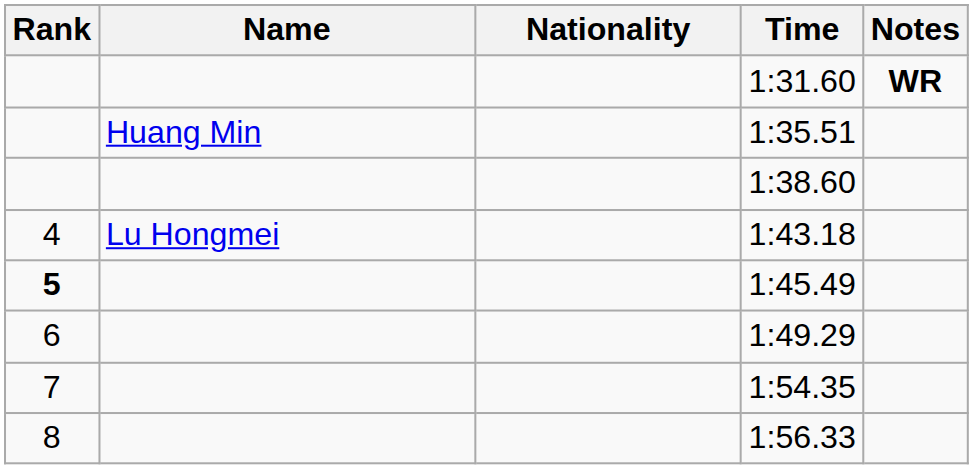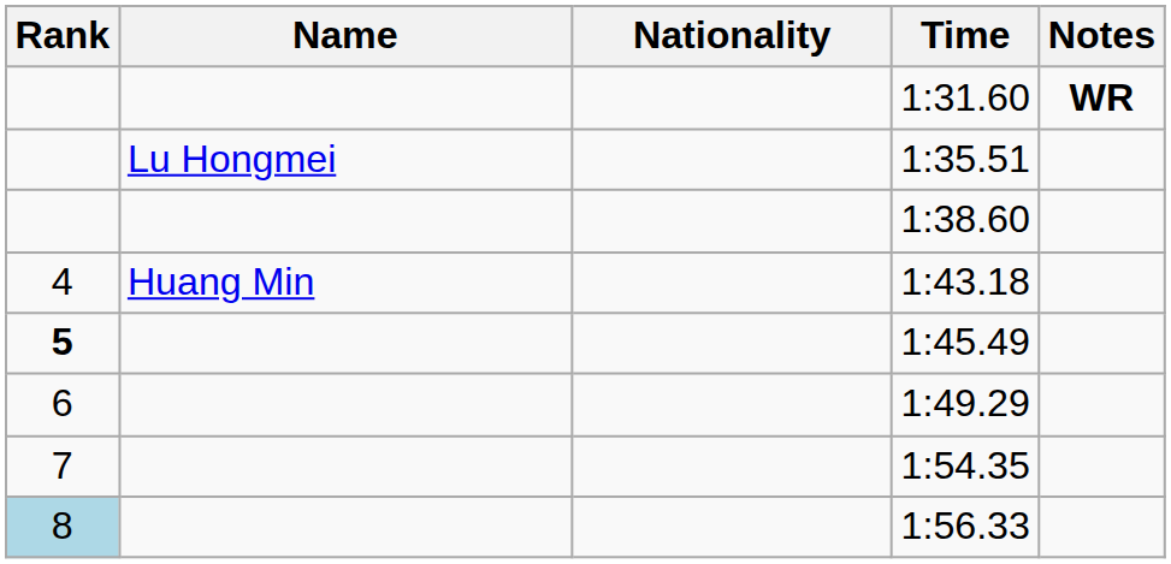 <table class="wikitable sortable" style="text-align:center">
 <tr>
 <th>Rank</th>
 <th style="width:180px">Name</th>
 <th style="width:125px">Nationality</th>
 <th>Time</th>
 <th>Notes</th>
 </tr>
 <tr>
 <td></td>
 <td style="text-align:left;"></td>
 <td style="text-align:left;"></td>
 <td>1:31.60</td>
 <td><strong>WR</strong></td>
 </tr>
 <tr>
 <td></td>
-<td style="text-align:left;"><a href='#'>Huang Min</a></td>
+<td style="text-align:left;"><a href='#'>Lu Hongmei</a></td>
 <td style="text-align:left;"></td>
 <td>1:35.51</td>
 <td></td>
 </tr>
 <tr>
 <td></td>
 <td style="text-align:left;"></td>
 <td style="text-align:left;"></td>
 <td>1:38.60</td>
 <td></td>
 </tr>
 <tr>
 <td>4</td>
-<td style="text-align:left;"><a href='#'>Lu Hongmei</a></td>
+<td style="text-align:left;"><a href='#'>Huang Min</a></td>
 <td style="text-align:left;"></td>
 <td>1:43.18</td>
 <td></td>
 </tr>
 <tr>
 <td><strong>5</strong></td>
 <td style="text-align:left;"></td>
 <td style="text-align:left;"></td>
 <td>1:45.49</td>
 <td></td>
 </tr>
 <tr>
 <td>6</td>
 <td style="text-align:left;"></td>
 <td style="text-align:left;"></td>
 <td>1:49.29</td>
 <td></td>
 </tr>
 <tr>
 <td>7</td>
 <td style="text-align:left;"></td>
 <td style="text-align:left;"></td>
 <td>1:54.35</td>
 <td></td>
 </tr>
 <tr>
-<td>8</td>
+<td style="background: lightblue;">8</td>
 <td style="text-align:left;"></td>
 <td style="text-align:left;"></td>
 <td>1:56.33</td>
 <td></td>
 </tr>
 </table>
